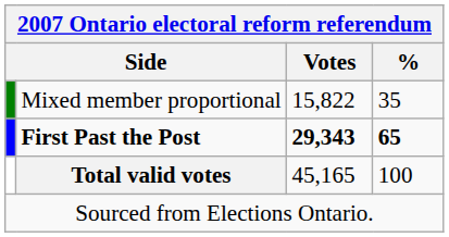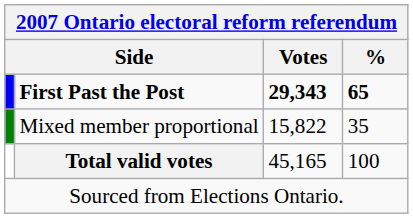 <table class="wikitable" style="font-size: 95%; clear:both">
 <tr style="background-color:#E9E9E9">
 <th colspan=4><a href='#'>2007 Ontario electoral reform referendum</a></th>
 </tr>
 <tr style="background-color:#E9E9E9">
 <th colspan=2 style="width: 130px">Side</th>
 <th style="width: 50px">Votes</th>
 <th style="width: 40px">%</th>
 </tr>
 <tr>
+<td bgcolor="blue"></td>
+<td><strong>First Past the Post</strong></td>
+<td><strong>29,343</strong></td>
+<td><strong>65</strong></td>
+</tr>
+<tr>
 <td bgcolor="green"></td>
 <td>Mixed member proportional</td>
 <td>15,822</td>
 <td>35</td>
-</tr>
-<tr>
-<td bgcolor="blue"></td>
-<td><strong>First Past the Post</strong></td>
-<td><strong>29,343</strong></td>
-<td><strong>65</strong></td>
 </tr>
 <tr>
 <td bgcolor="white"></td>
 <th>Total valid votes</th>
 <td>45,165</td>
 <td>100</td>
 </tr>
 <tr>
 <td colspan=4 align=center>Sourced from Elections Ontario.</td>
 </tr>
 </table>
